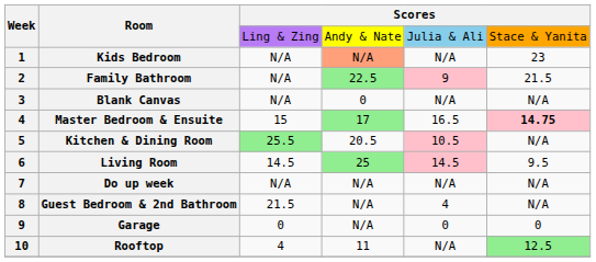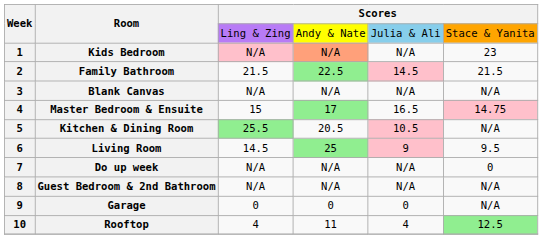 <table class="wikitable" style="text-align: center; font-size: 9pt; line-height:16px; ">
 <tr>
 <th rowspan="2">Week</th>
 <th rowspan="2">Room</th>
 <th colspan="4">Scores</th>
 </tr>
 <tr>
 <td style="background:#B87BF6; color:black;" scope="col">Ling & Zing</td>
 <td style="background:#B87BF6; background-color:Yellow" scope="col">Andy & Nate</td>
 <td style="background:skyblue; color:black;" scope="col">Julia & Ali</td>
 <td style="background:Orange; color:black;" scope="col">Stace & Yanita</td>
 </tr>
 <tr>
 <th>1</th>
 <th>Kids Bedroom</th>
-<td>N/A</td>
+<td style="background: pink;">N/A</td>
 <td style="background: lightsalmon;">N/A</td>
 <td>N/A</td>
 <td>23</td>
 </tr>
 <tr>
 <th>2</th>
 <th>Family Bathroom</th>
-<td>N/A</td>
+<td>21.5</td>
 <td bgcolor="lightgreen">22.5</td>
-<td bgcolor="pink">9</td>
+<td bgcolor="pink">14.5</td>
 <td>21.5</td>
 </tr>
 <tr>
 <th>3</th>
 <th>Blank Canvas</th>
 <td>N/A</td>
-<td>0</td>
+<td>N/A</td>
 <td>N/A</td>
 <td>N/A</td>
 </tr>
 <tr>
 <th>4</th>
 <th>Master Bedroom & Ensuite</th>
 <td>15</td>
 <td bgcolor="lightgreen">17</td>
 <td>16.5</td>
-<td bgcolor="pink"><strong>14.75</strong></td>
+<td bgcolor="pink">14.75</td>
 </tr>
 <tr>
 <th>5</th>
 <th>Kitchen & Dining Room</th>
 <td bgcolor="lightgreen">25.5</td>
 <td>20.5</td>
 <td bgcolor="pink">10.5</td>
 <td>N/A</td>
 </tr>
 <tr>
 <th>6</th>
 <th>Living Room</th>
 <td>14.5</td>
 <td bgcolor="lightgreen">25</td>
-<td bgcolor="pink">14.5</td>
+<td bgcolor="pink">9</td>
 <td>9.5</td>
 </tr>
 <tr>
 <th>7</th>
 <th>Do up week</th>
 <td>N/A</td>
 <td>N/A</td>
 <td>N/A</td>
-<td>N/A</td>
+<td>0</td>
 </tr>
 <tr>
 <th>8</th>
 <th>Guest Bedroom & 2nd Bathroom</th>
-<td>21.5</td>
 <td>N/A</td>
-<td>4</td>
+<td>N/A</td>
+<td>N/A</td>
 <td>N/A</td>
 </tr>
 <tr>
 <th>9</th>
 <th>Garage</th>
 <td>0</td>
-<td>N/A</td>
 <td>0</td>
 <td>0</td>
+<td>N/A</td>
 </tr>
 <tr>
 <th>10</th>
 <th>Rooftop</th>
 <td>4</td>
 <td>11</td>
-<td>N/A</td>
+<td>4</td>
 <td bgcolor="lightgreen">12.5</td>
 </tr>
 <tr>
 </tr>
 </table>
